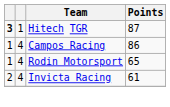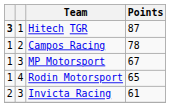 <table class="wikitable" style="font-size: 85%;">
 <tr>
 <th></th>
 <th></th>
 <th>Team</th>
 <th>Points</th>
 </tr>
 <tr>
 <td align="left"><strong> 3</strong></td>
 <td align="center">1</td>
 <td> <a href='#'>Hitech</a> <a href='#'>TGR</a></td>
 <td>87</td>
 </tr>
 <tr>
 <td align="left"> 1</td>
-<td align="center">4</td>
+<td align="center">2</td>
 <td> <a href='#'>Campos Racing</a></td>
-<td>86</td>
+<td>78</td>
+</tr>
+<tr>
+<td align="left"> 1</td>
+<td align="center">3</td>
+<td> <a href='#'>MP Motorsport</a></td>
+<td>67</td>
 </tr>
 <tr>
 <td align="left"> 1</td>
 <td align="center">4</td>
 <td> <a href='#'>Rodin Motorsport</a></td>
 <td>65</td>
 </tr>
 <tr>
 <td align="left"> 2</td>
-<td align="center">4</td>
+<td align="center">3</td>
 <td> <a href='#'>Invicta Racing</a></td>
 <td>61</td>
 </tr>
 <tr>
 </tr>
 </table>
